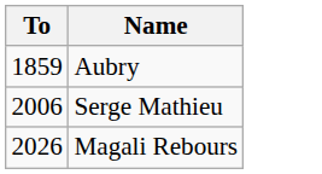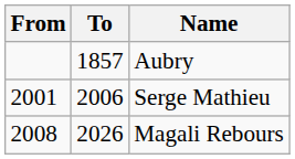 <table class="wikitable">
 <tr>
+<th>From</th>
 <th>To</th>
 <th>Name</th>
 </tr>
 <tr>
-<td>1859</td>
+<td></td>
+<td>1857</td>
 <td>Aubry</td>
 </tr>
 <tr>
+<td>2001</td>
 <td>2006</td>
 <td>Serge Mathieu</td>
 </tr>
 <tr>
+<td>2008</td>
 <td>2026</td>
 <td>Magali Rebours</td>
 </tr>
 </table>
